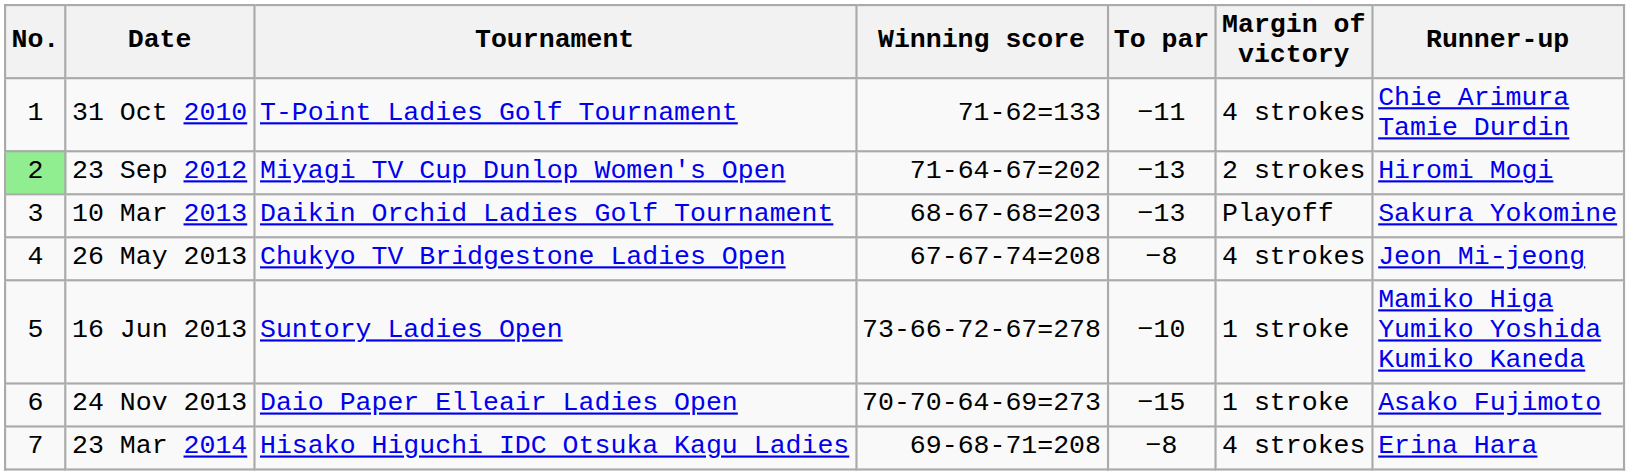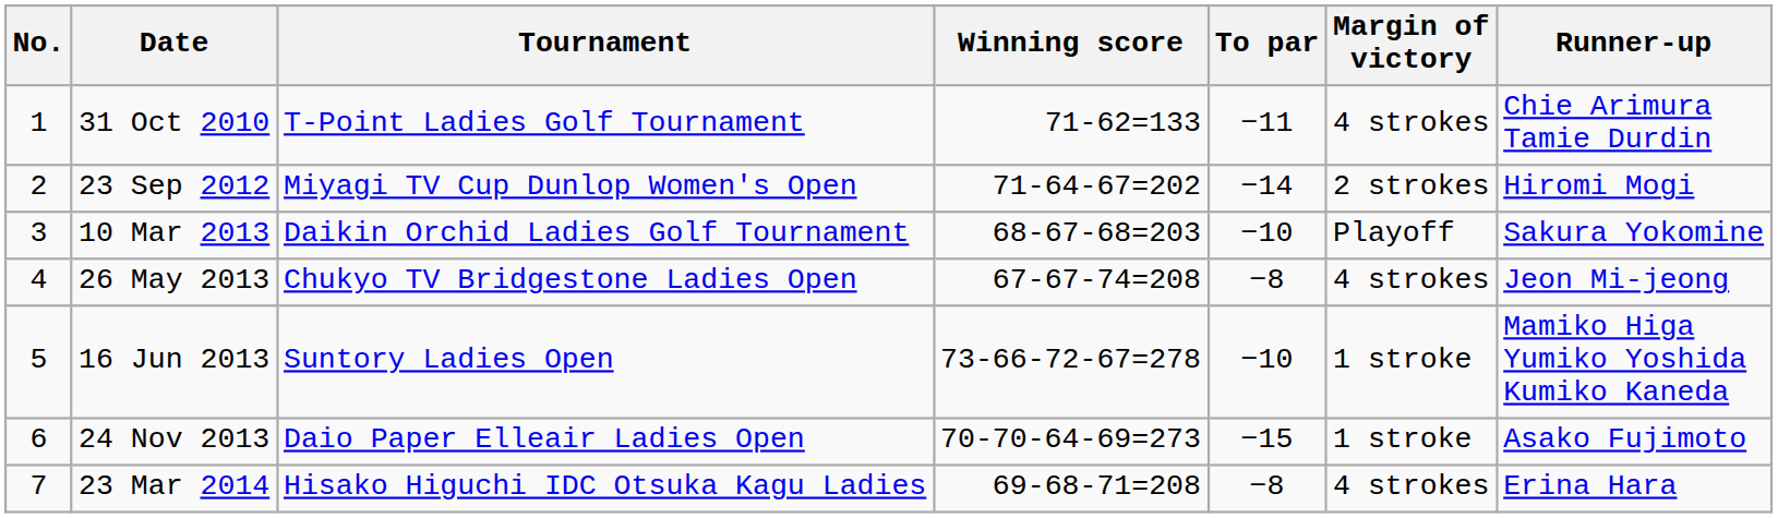 <table class="wikitable" style="font-size:95%;">
 <tr>
 <th>No.</th>
 <th>Date</th>
 <th>Tournament</th>
 <th>Winning score</th>
 <th>To par</th>
 <th>Margin of<br>victory</th>
 <th>Runner-up</th>
 </tr>
 <tr>
 <td align=center>1</td>
 <td align=right>31 Oct <a href='#'>2010</a></td>
 <td><a href='#'>T-Point Ladies Golf Tournament</a></td>
 <td align=right>71-62=133</td>
 <td align=center>−11</td>
 <td>4 strokes</td>
 <td> <a href='#'>Chie Arimura</a> <br>  <a href='#'>Tamie Durdin</a></td>
 </tr>
 <tr>
-<td align=center style="background: lightgreen;">2</td>
+<td align=center>2</td>
 <td align=right>23 Sep <a href='#'>2012</a></td>
 <td><a href='#'>Miyagi TV Cup Dunlop Women's Open</a></td>
 <td align=right>71-64-67=202</td>
-<td align=center>−13</td>
+<td align=center>−14</td>
 <td>2 strokes</td>
 <td> <a href='#'>Hiromi Mogi</a></td>
 </tr>
 <tr>
 <td align=center>3</td>
 <td align=right>10 Mar <a href='#'>2013</a></td>
 <td><a href='#'>Daikin Orchid Ladies Golf Tournament</a></td>
 <td align=right>68-67-68=203</td>
-<td align=center>−13</td>
+<td align=center>−10</td>
 <td>Playoff</td>
 <td> <a href='#'>Sakura Yokomine</a></td>
 </tr>
 <tr>
 <td align=center>4</td>
 <td align=right>26 May 2013</td>
 <td><a href='#'>Chukyo TV Bridgestone Ladies Open</a></td>
 <td align=right>67-67-74=208</td>
 <td align=center>−8</td>
 <td>4 strokes</td>
 <td> <a href='#'>Jeon Mi-jeong</a></td>
 </tr>
 <tr>
 <td align=center>5</td>
 <td align=right>16 Jun 2013</td>
 <td><a href='#'>Suntory Ladies Open</a></td>
 <td align=right>73-66-72-67=278</td>
 <td align=center>−10</td>
 <td>1 stroke</td>
 <td> <a href='#'>Mamiko Higa</a> <br>  <a href='#'>Yumiko Yoshida</a> <br>  <a href='#'>Kumiko Kaneda</a></td>
 </tr>
 <tr>
 <td align=center>6</td>
 <td align=right>24 Nov 2013</td>
 <td><a href='#'>Daio Paper Elleair Ladies Open</a></td>
 <td align=right>70-70-64-69=273</td>
 <td align=center>−15</td>
 <td>1 stroke</td>
 <td> <a href='#'>Asako Fujimoto</a></td>
 </tr>
 <tr>
 <td align=center>7</td>
 <td align=right>23 Mar <a href='#'>2014</a></td>
 <td><a href='#'>Hisako Higuchi IDC Otsuka Kagu Ladies</a></td>
 <td align=right>69-68-71=208</td>
 <td align=center>−8</td>
 <td>4 strokes</td>
 <td> <a href='#'>Erina Hara</a></td>
 </tr>
 </table>
